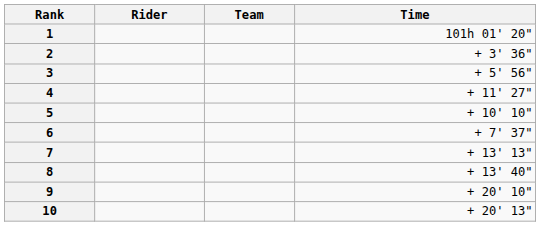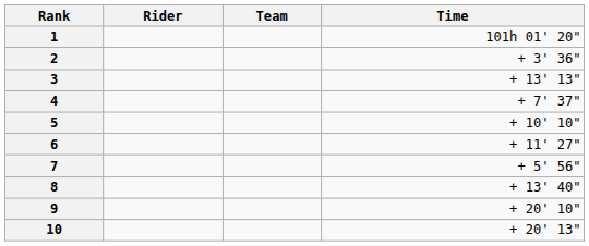 <table class="wikitable" style="width:44em;margin-bottom:0;">
 <tr>
 <th scope="col">Rank</th>
 <th scope="col">Rider</th>
 <th scope="col">Team</th>
 <th scope="col">Time</th>
 </tr>
 <tr>
 <th scope="row">1</th>
 <td> </td>
 <td></td>
 <td style="text-align:right;">101h 01' 20"</td>
 </tr>
 <tr>
 <th scope="row">2</th>
 <td></td>
 <td></td>
 <td style="text-align:right;">+ 3' 36"</td>
 </tr>
 <tr>
 <th scope="row">3</th>
 <td> </td>
 <td></td>
-<td style="text-align:right;">+ 5' 56"</td>
+<td style="text-align:right;">+ 13' 13"</td>
 </tr>
 <tr>
 <th scope="row">4</th>
 <td></td>
 <td></td>
-<td style="text-align:right;">+ 11' 27"</td>
+<td style="text-align:right;">+ 7' 37"</td>
 </tr>
 <tr>
 <th scope="row">5</th>
 <td></td>
 <td></td>
 <td style="text-align:right;">+ 10' 10"</td>
 </tr>
 <tr>
 <th scope="row">6</th>
 <td></td>
 <td></td>
-<td style="text-align:right;">+ 7' 37"</td>
+<td style="text-align:right;">+ 11' 27"</td>
 </tr>
 <tr>
 <th scope="row">7</th>
 <td></td>
 <td></td>
-<td style="text-align:right;">+ 13' 13"</td>
+<td style="text-align:right;">+ 5' 56"</td>
 </tr>
 <tr>
 <th scope="row">8</th>
 <td></td>
 <td></td>
 <td style="text-align:right;">+ 13' 40"</td>
 </tr>
 <tr>
 <th scope="row">9</th>
 <td></td>
 <td></td>
 <td style="text-align:right;">+ 20' 10"</td>
 </tr>
 <tr>
 <th scope="row">10</th>
 <td></td>
 <td></td>
 <td style="text-align:right;">+ 20' 13"</td>
 </tr>
 </table>
